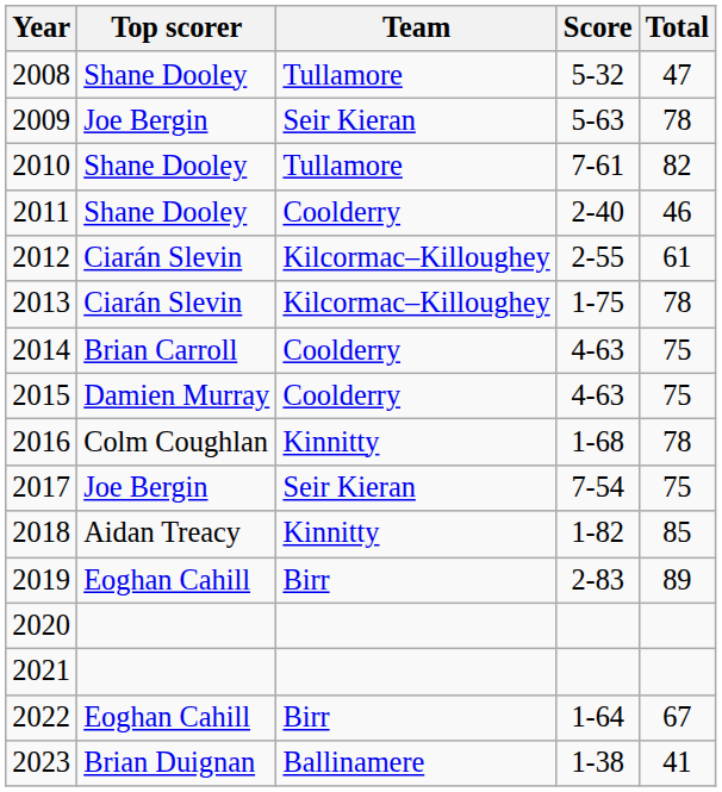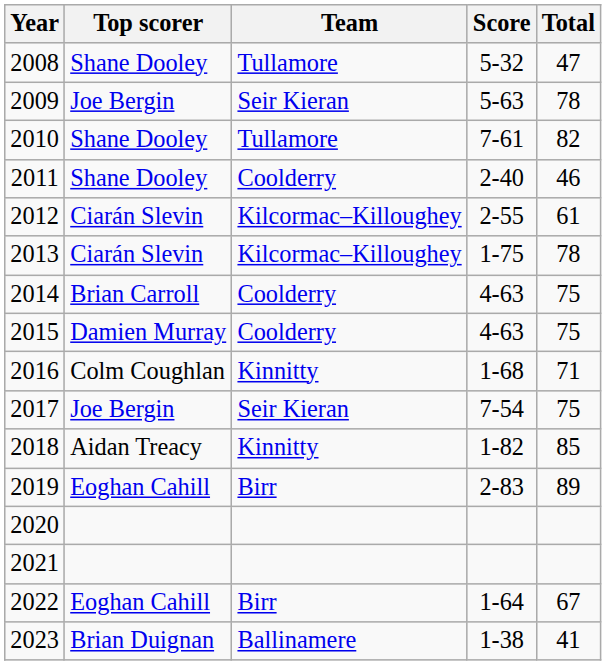 <table class="wikitable" style="text-align:center;">
 <tr>
 <th>Year</th>
 <th>Top scorer</th>
 <th>Team</th>
 <th>Score</th>
 <th>Total</th>
 </tr>
 <tr>
 <td>2008</td>
 <td style="text-align:left;"><a href='#'>Shane Dooley</a></td>
 <td style="text-align:left;"><a href='#'>Tullamore</a></td>
 <td>5-32</td>
 <td>47</td>
 </tr>
 <tr>
 <td>2009</td>
 <td style="text-align:left;"><a href='#'>Joe Bergin</a></td>
 <td style="text-align:left;"><a href='#'>Seir Kieran</a></td>
 <td>5-63</td>
 <td>78</td>
 </tr>
 <tr>
 <td>2010</td>
 <td style="text-align:left;"><a href='#'>Shane Dooley</a></td>
 <td style="text-align:left;"><a href='#'>Tullamore</a></td>
 <td>7-61</td>
 <td>82</td>
 </tr>
 <tr>
 <td>2011</td>
 <td style="text-align:left;"><a href='#'>Shane Dooley</a></td>
 <td style="text-align:left;"><a href='#'>Coolderry</a></td>
 <td>2-40</td>
 <td>46</td>
 </tr>
 <tr>
 <td>2012</td>
 <td style="text-align:left;"><a href='#'>Ciarán Slevin</a></td>
 <td style="text-align:left;"><a href='#'>Kilcormac–Killoughey</a></td>
 <td>2-55</td>
 <td>61</td>
 </tr>
 <tr>
 <td>2013</td>
 <td style="text-align:left;"><a href='#'>Ciarán Slevin</a></td>
 <td style="text-align:left;"><a href='#'>Kilcormac–Killoughey</a></td>
 <td>1-75</td>
 <td>78</td>
 </tr>
 <tr>
 <td>2014</td>
 <td style="text-align:left;"><a href='#'>Brian Carroll</a></td>
 <td style="text-align:left;"><a href='#'>Coolderry</a></td>
 <td>4-63</td>
 <td>75</td>
 </tr>
 <tr>
 <td>2015</td>
 <td style="text-align:left;"><a href='#'>Damien Murray</a></td>
 <td style="text-align:left;"><a href='#'>Coolderry</a></td>
 <td>4-63</td>
 <td>75</td>
 </tr>
 <tr>
 <td>2016</td>
 <td style="text-align:left;">Colm Coughlan</td>
 <td style="text-align:left;"><a href='#'>Kinnitty</a></td>
 <td>1-68</td>
-<td>78</td>
+<td>71</td>
 </tr>
 <tr>
 <td>2017</td>
 <td style="text-align:left;"><a href='#'>Joe Bergin</a></td>
 <td style="text-align:left;"><a href='#'>Seir Kieran</a></td>
 <td>7-54</td>
 <td>75</td>
 </tr>
 <tr>
 <td>2018</td>
 <td style="text-align:left;">Aidan Treacy</td>
 <td style="text-align:left;"><a href='#'>Kinnitty</a></td>
 <td>1-82</td>
 <td>85</td>
 </tr>
 <tr>
 <td>2019</td>
 <td style="text-align:left;"><a href='#'>Eoghan Cahill</a></td>
 <td style="text-align:left;"><a href='#'>Birr</a></td>
 <td>2-83</td>
 <td>89</td>
 </tr>
 <tr>
 <td>2020</td>
 <td style="text-align:left;"></td>
 <td style="text-align:left;"></td>
 <td></td>
 <td></td>
 </tr>
 <tr>
 <td>2021</td>
 <td style="text-align:left;"></td>
 <td style="text-align:left;"></td>
 <td></td>
 <td></td>
 </tr>
 <tr>
 <td>2022</td>
 <td style="text-align:left;"><a href='#'>Eoghan Cahill</a></td>
 <td style="text-align:left;"><a href='#'>Birr</a></td>
 <td>1-64</td>
 <td>67</td>
 </tr>
 <tr>
 <td>2023</td>
 <td style="text-align:left;"><a href='#'>Brian Duignan</a></td>
 <td style="text-align:left;"><a href='#'>Ballinamere</a></td>
 <td>1-38</td>
 <td>41</td>
 </tr>
 </table>
